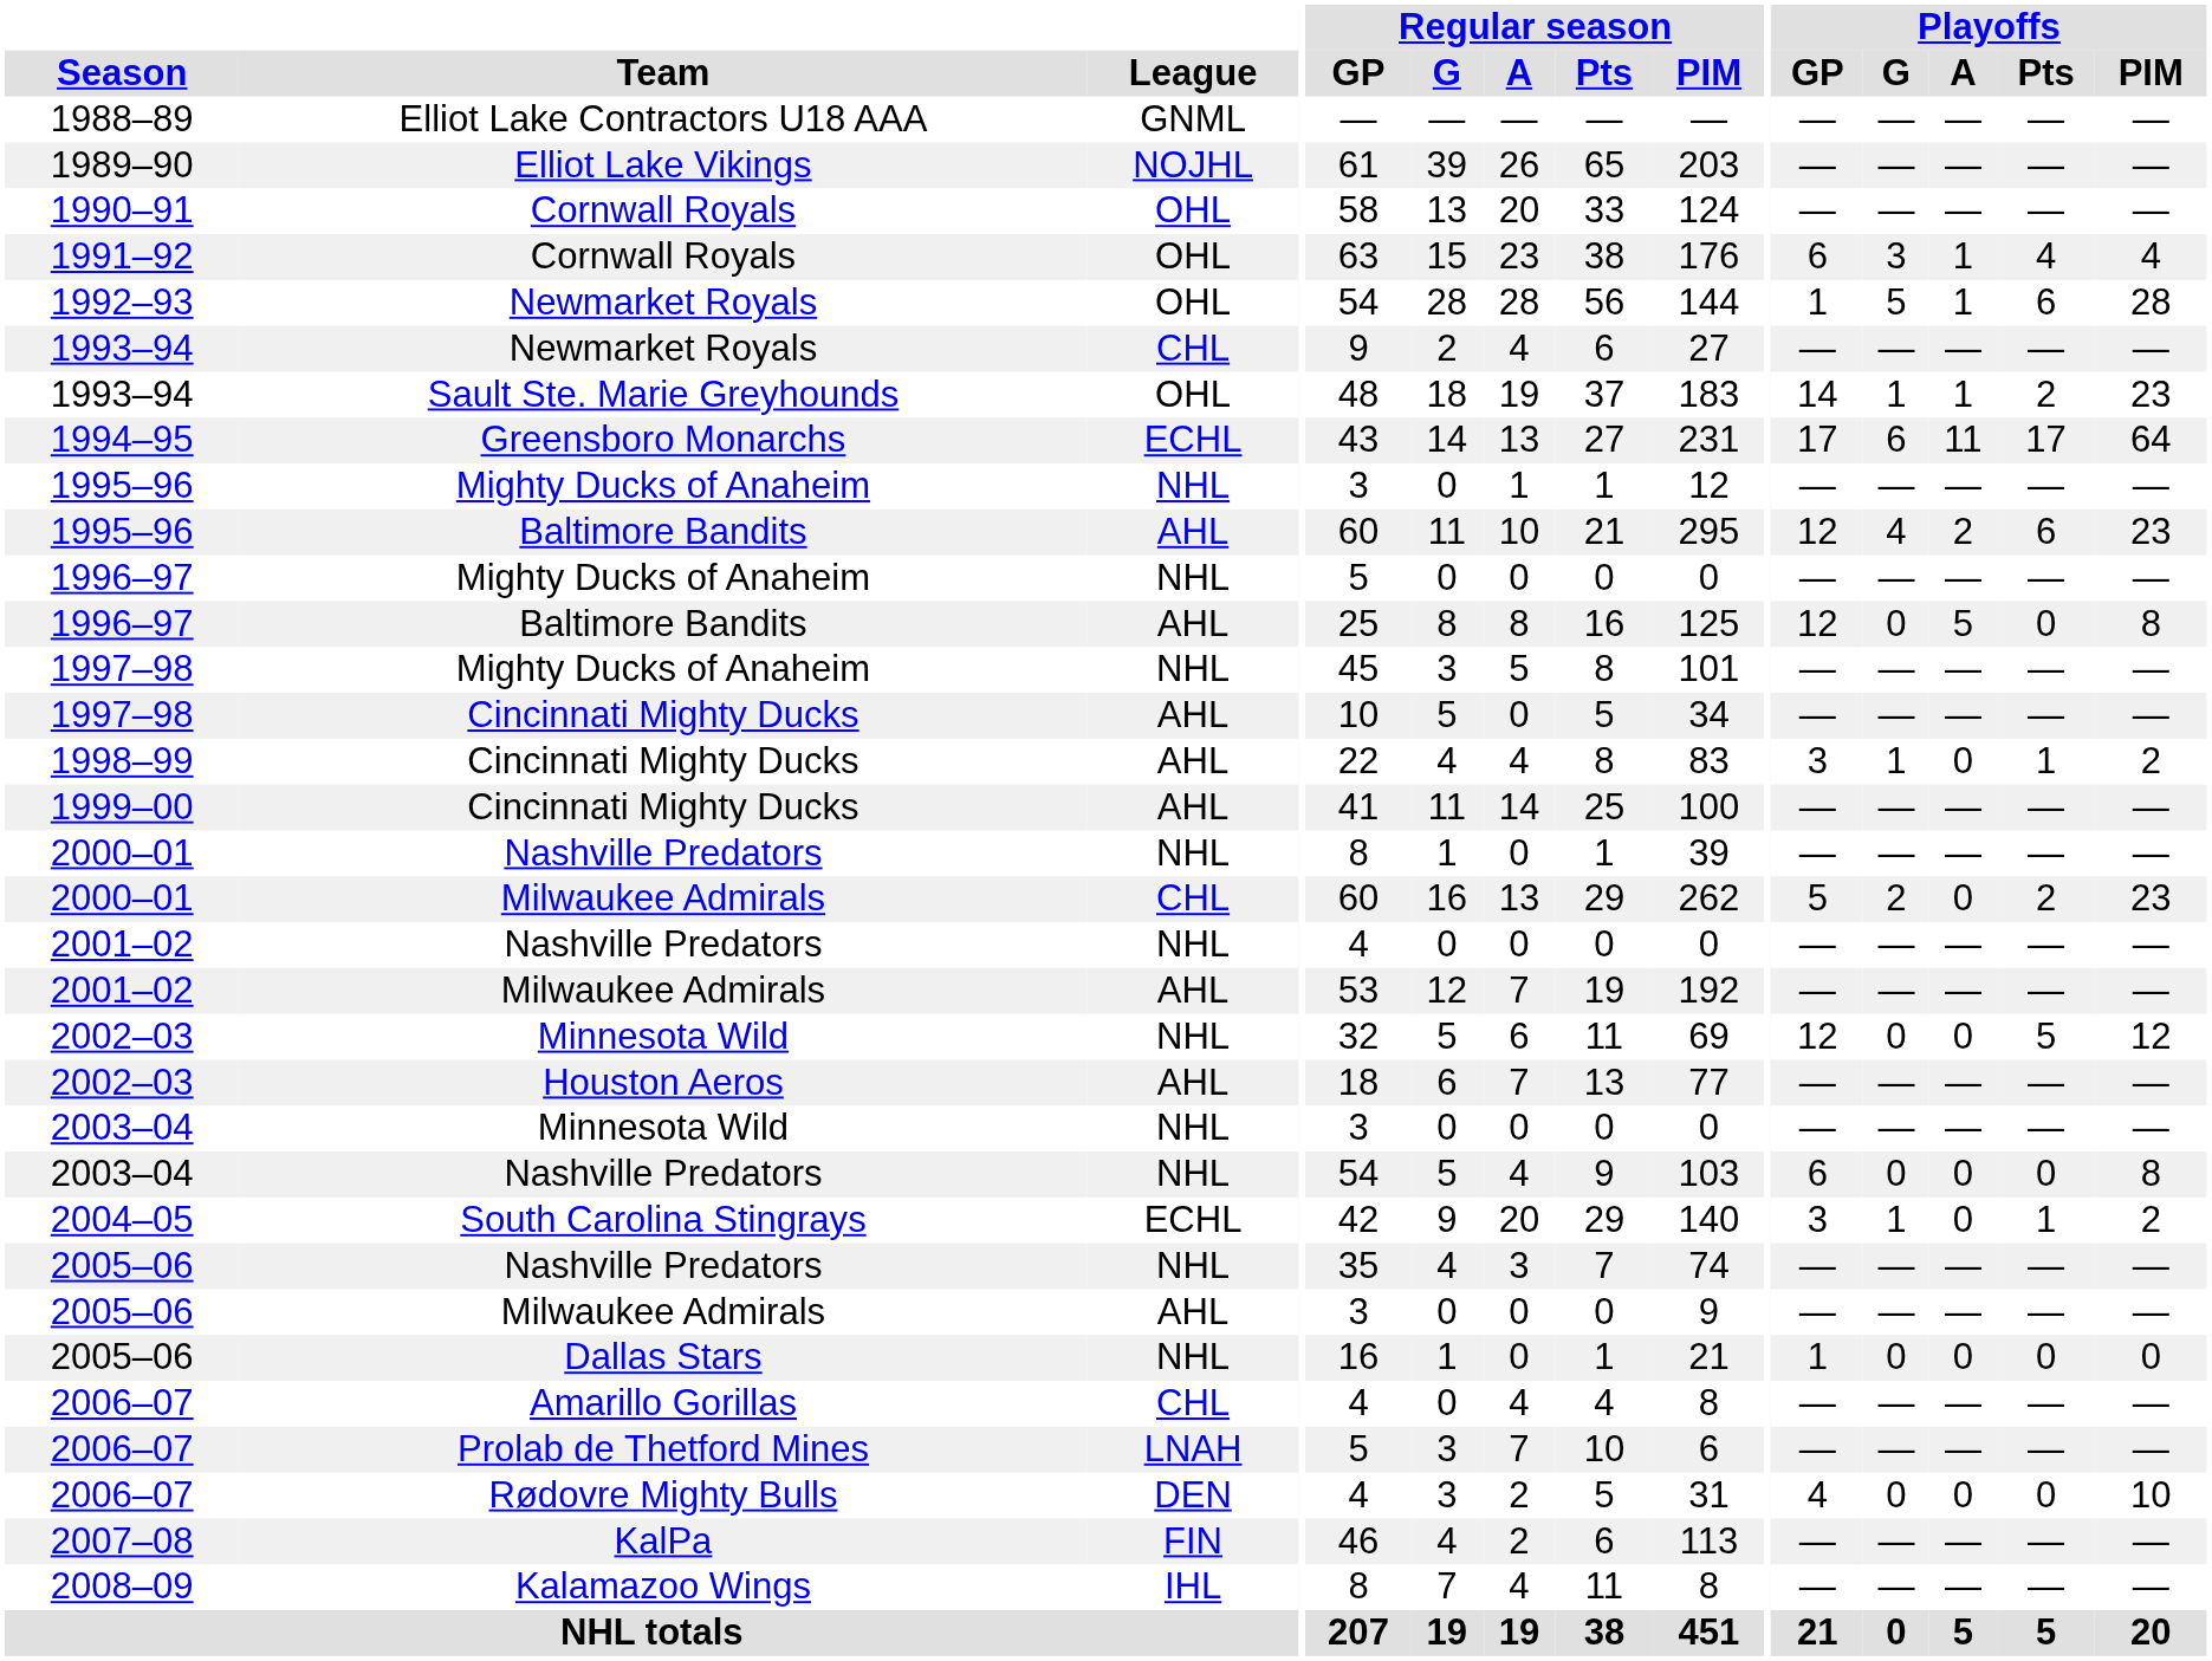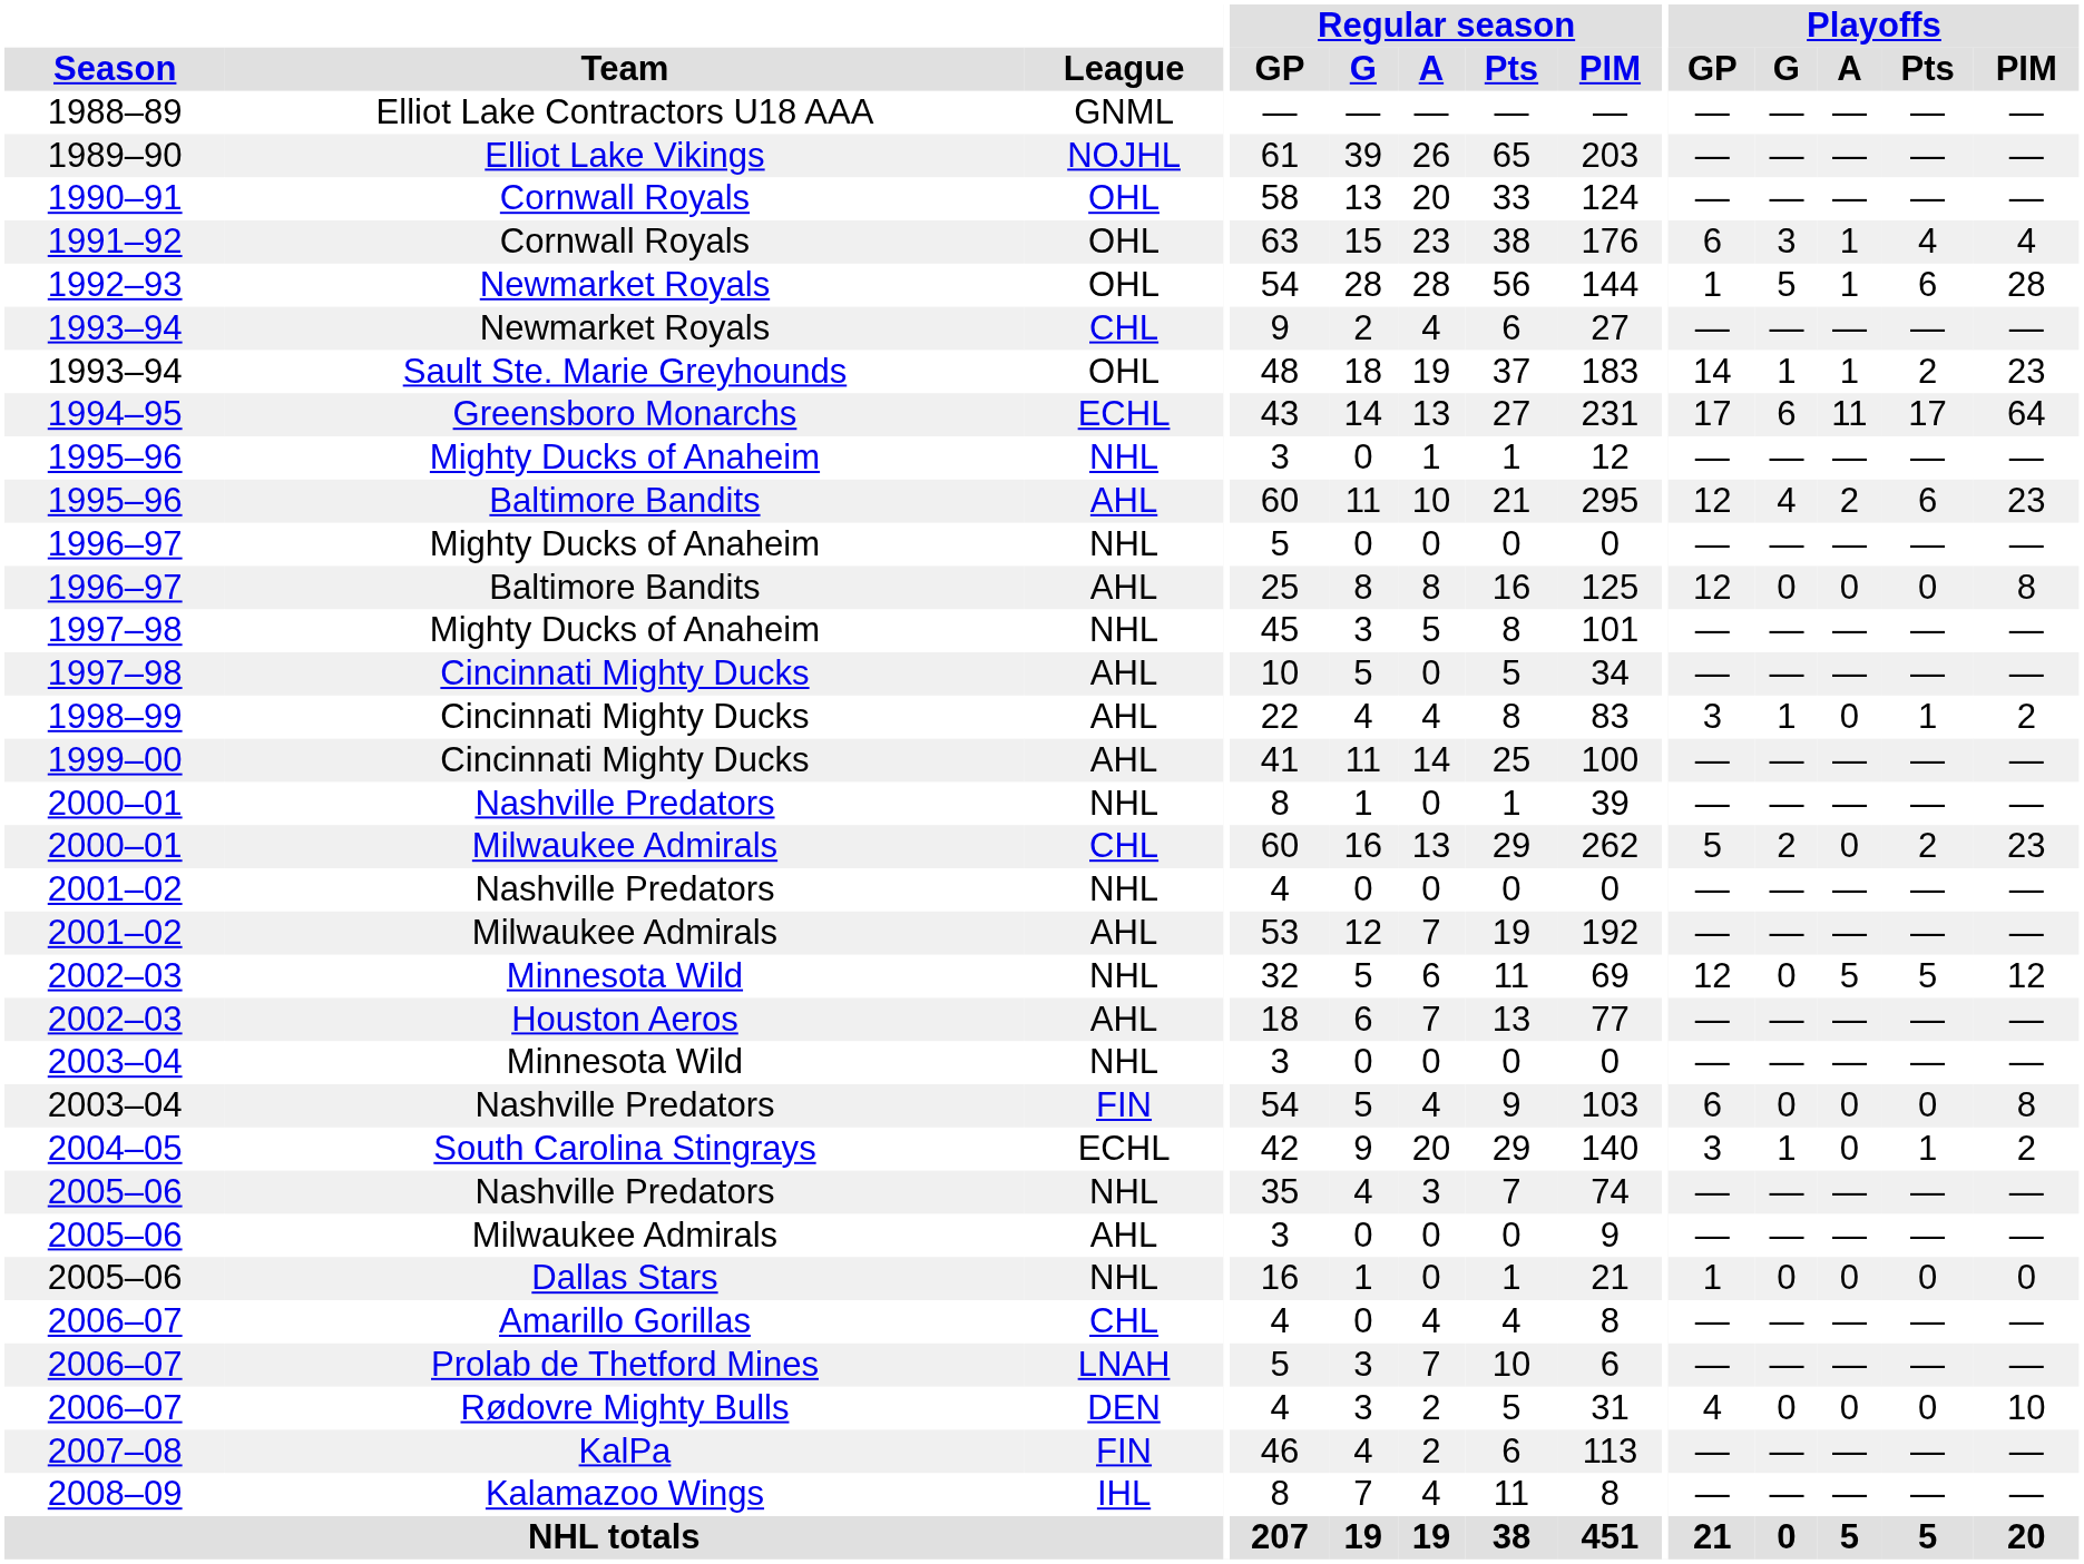 <table border="0" cellpadding="1" cellspacing="0" style="text-align:center; width:60em">
 <tr bgcolor="#e0e0e0">
 <th colspan="3" bgcolor="#ffffff"></th>
 <th rowspan="100" bgcolor="#ffffff"></th>
 <th colspan="5"><a href='#'>Regular season</a></th>
 <th rowspan="100" bgcolor="#ffffff"></th>
 <th colspan="5"><a href='#'>Playoffs</a></th>
 </tr>
 <tr bgcolor="#e0e0e0">
 <th><a href='#'>Season</a></th>
 <th>Team</th>
 <th>League</th>
 <th>GP</th>
 <th><a href='#'>G</a></th>
 <th><a href='#'>A</a></th>
 <th><a href='#'>Pts</a></th>
 <th><a href='#'>PIM</a></th>
 <th>GP</th>
 <th>G</th>
 <th>A</th>
 <th>Pts</th>
 <th>PIM</th>
 </tr>
 <tr>
 <td>1988–89</td>
 <td>Elliot Lake Contractors U18 AAA</td>
 <td>GNML</td>
 <td>—</td>
 <td>—</td>
 <td>—</td>
 <td>—</td>
 <td>—</td>
 <td>—</td>
 <td>—</td>
 <td>—</td>
 <td>—</td>
 <td>—</td>
 </tr>
 <tr bgcolor="#f0f0f0">
 <td>1989–90</td>
 <td><a href='#'>Elliot Lake Vikings</a></td>
 <td><a href='#'>NOJHL</a></td>
 <td>61</td>
 <td>39</td>
 <td>26</td>
 <td>65</td>
 <td>203</td>
 <td>—</td>
 <td>—</td>
 <td>—</td>
 <td>—</td>
 <td>—</td>
 </tr>
 <tr>
 <td><a href='#'>1990–91</a></td>
 <td><a href='#'>Cornwall Royals</a></td>
 <td><a href='#'>OHL</a></td>
 <td>58</td>
 <td>13</td>
 <td>20</td>
 <td>33</td>
 <td>124</td>
 <td>—</td>
 <td>—</td>
 <td>—</td>
 <td>—</td>
 <td>—</td>
 </tr>
 <tr bgcolor="#f0f0f0">
 <td><a href='#'>1991–92</a></td>
 <td>Cornwall Royals</td>
 <td>OHL</td>
 <td>63</td>
 <td>15</td>
 <td>23</td>
 <td>38</td>
 <td>176</td>
 <td>6</td>
 <td>3</td>
 <td>1</td>
 <td>4</td>
 <td>4</td>
 </tr>
 <tr>
 <td><a href='#'>1992–93</a></td>
 <td><a href='#'>Newmarket Royals</a></td>
 <td>OHL</td>
 <td>54</td>
 <td>28</td>
 <td>28</td>
 <td>56</td>
 <td>144</td>
 <td>1</td>
 <td>5</td>
 <td>1</td>
 <td>6</td>
 <td>28</td>
 </tr>
 <tr bgcolor="#f0f0f0">
 <td><a href='#'>1993–94</a></td>
 <td>Newmarket Royals</td>
 <td><a href='#'>CHL</a></td>
 <td>9</td>
 <td>2</td>
 <td>4</td>
 <td>6</td>
 <td>27</td>
 <td>—</td>
 <td>—</td>
 <td>—</td>
 <td>—</td>
 <td>—</td>
 </tr>
 <tr>
 <td>1993–94</td>
 <td><a href='#'>Sault Ste. Marie Greyhounds</a></td>
 <td>OHL</td>
 <td>48</td>
 <td>18</td>
 <td>19</td>
 <td>37</td>
 <td>183</td>
 <td>14</td>
 <td>1</td>
 <td>1</td>
 <td>2</td>
 <td>23</td>
 </tr>
 <tr bgcolor="#f0f0f0">
 <td><a href='#'>1994–95</a></td>
 <td><a href='#'>Greensboro Monarchs</a></td>
 <td><a href='#'>ECHL</a></td>
 <td>43</td>
 <td>14</td>
 <td>13</td>
 <td>27</td>
 <td>231</td>
 <td>17</td>
 <td>6</td>
 <td>11</td>
 <td>17</td>
 <td>64</td>
 </tr>
 <tr>
 <td><a href='#'>1995–96</a></td>
 <td><a href='#'>Mighty Ducks of Anaheim</a></td>
 <td><a href='#'>NHL</a></td>
 <td>3</td>
 <td>0</td>
 <td>1</td>
 <td>1</td>
 <td>12</td>
 <td>—</td>
 <td>—</td>
 <td>—</td>
 <td>—</td>
 <td>—</td>
 </tr>
 <tr bgcolor="#f0f0f0">
 <td><a href='#'>1995–96</a></td>
 <td><a href='#'>Baltimore Bandits</a></td>
 <td><a href='#'>AHL</a></td>
 <td>60</td>
 <td>11</td>
 <td>10</td>
 <td>21</td>
 <td>295</td>
 <td>12</td>
 <td>4</td>
 <td>2</td>
 <td>6</td>
 <td>23</td>
 </tr>
 <tr>
 <td><a href='#'>1996–97</a></td>
 <td>Mighty Ducks of Anaheim</td>
 <td>NHL</td>
 <td>5</td>
 <td>0</td>
 <td>0</td>
 <td>0</td>
 <td>0</td>
 <td>—</td>
 <td>—</td>
 <td>—</td>
 <td>—</td>
 <td>—</td>
 </tr>
 <tr bgcolor="#f0f0f0">
 <td><a href='#'>1996–97</a></td>
 <td>Baltimore Bandits</td>
 <td>AHL</td>
 <td>25</td>
 <td>8</td>
 <td>8</td>
 <td>16</td>
 <td>125</td>
 <td>12</td>
 <td>0</td>
-<td>5</td>
+<td>0</td>
 <td>0</td>
 <td>8</td>
 </tr>
 <tr>
 <td><a href='#'>1997–98</a></td>
 <td>Mighty Ducks of Anaheim</td>
 <td>NHL</td>
 <td>45</td>
 <td>3</td>
 <td>5</td>
 <td>8</td>
 <td>101</td>
 <td>—</td>
 <td>—</td>
 <td>—</td>
 <td>—</td>
 <td>—</td>
 </tr>
 <tr bgcolor="#f0f0f0">
 <td><a href='#'>1997–98</a></td>
 <td><a href='#'>Cincinnati Mighty Ducks</a></td>
 <td>AHL</td>
 <td>10</td>
 <td>5</td>
 <td>0</td>
 <td>5</td>
 <td>34</td>
 <td>—</td>
 <td>—</td>
 <td>—</td>
 <td>—</td>
 <td>—</td>
 </tr>
 <tr>
 <td><a href='#'>1998–99</a></td>
 <td>Cincinnati Mighty Ducks</td>
 <td>AHL</td>
 <td>22</td>
 <td>4</td>
 <td>4</td>
 <td>8</td>
 <td>83</td>
 <td>3</td>
 <td>1</td>
 <td>0</td>
 <td>1</td>
 <td>2</td>
 </tr>
 <tr bgcolor="#f0f0f0">
 <td><a href='#'>1999–00</a></td>
 <td>Cincinnati Mighty Ducks</td>
 <td>AHL</td>
 <td>41</td>
 <td>11</td>
 <td>14</td>
 <td>25</td>
 <td>100</td>
 <td>—</td>
 <td>—</td>
 <td>—</td>
 <td>—</td>
 <td>—</td>
 </tr>
 <tr>
 <td><a href='#'>2000–01</a></td>
 <td><a href='#'>Nashville Predators</a></td>
 <td>NHL</td>
 <td>8</td>
 <td>1</td>
 <td>0</td>
 <td>1</td>
 <td>39</td>
 <td>—</td>
 <td>—</td>
 <td>—</td>
 <td>—</td>
 <td>—</td>
 </tr>
 <tr bgcolor="#f0f0f0">
 <td><a href='#'>2000–01</a></td>
 <td><a href='#'>Milwaukee Admirals</a></td>
 <td><a href='#'>CHL</a></td>
 <td>60</td>
 <td>16</td>
 <td>13</td>
 <td>29</td>
 <td>262</td>
 <td>5</td>
 <td>2</td>
 <td>0</td>
 <td>2</td>
 <td>23</td>
 </tr>
 <tr>
 <td><a href='#'>2001–02</a></td>
 <td>Nashville Predators</td>
 <td>NHL</td>
 <td>4</td>
 <td>0</td>
 <td>0</td>
 <td>0</td>
 <td>0</td>
 <td>—</td>
 <td>—</td>
 <td>—</td>
 <td>—</td>
 <td>—</td>
 </tr>
 <tr bgcolor="#f0f0f0">
 <td><a href='#'>2001–02</a></td>
 <td>Milwaukee Admirals</td>
 <td>AHL</td>
 <td>53</td>
 <td>12</td>
 <td>7</td>
 <td>19</td>
 <td>192</td>
 <td>—</td>
 <td>—</td>
 <td>—</td>
 <td>—</td>
 <td>—</td>
 </tr>
 <tr>
 <td><a href='#'>2002–03</a></td>
 <td><a href='#'>Minnesota Wild</a></td>
 <td>NHL</td>
 <td>32</td>
 <td>5</td>
 <td>6</td>
 <td>11</td>
 <td>69</td>
 <td>12</td>
 <td>0</td>
-<td>0</td>
+<td>5</td>
 <td>5</td>
 <td>12</td>
 </tr>
 <tr bgcolor="#f0f0f0">
 <td><a href='#'>2002–03</a></td>
 <td><a href='#'>Houston Aeros</a></td>
 <td>AHL</td>
 <td>18</td>
 <td>6</td>
 <td>7</td>
 <td>13</td>
 <td>77</td>
 <td>—</td>
 <td>—</td>
 <td>—</td>
 <td>—</td>
 <td>—</td>
 </tr>
 <tr>
 <td><a href='#'>2003–04</a></td>
 <td>Minnesota Wild</td>
 <td>NHL</td>
 <td>3</td>
 <td>0</td>
 <td>0</td>
 <td>0</td>
 <td>0</td>
 <td>—</td>
 <td>—</td>
 <td>—</td>
 <td>—</td>
 <td>—</td>
 </tr>
 <tr bgcolor="#f0f0f0">
 <td>2003–04</td>
 <td>Nashville Predators</td>
-<td>NHL</td>
+<td><a href='#'>FIN</a></td>
 <td>54</td>
 <td>5</td>
 <td>4</td>
 <td>9</td>
 <td>103</td>
 <td>6</td>
 <td>0</td>
 <td>0</td>
 <td>0</td>
 <td>8</td>
 </tr>
 <tr>
 <td><a href='#'>2004–05</a></td>
 <td><a href='#'>South Carolina Stingrays</a></td>
 <td>ECHL</td>
 <td>42</td>
 <td>9</td>
 <td>20</td>
 <td>29</td>
 <td>140</td>
 <td>3</td>
 <td>1</td>
 <td>0</td>
 <td>1</td>
 <td>2</td>
 </tr>
 <tr bgcolor="#f0f0f0">
 <td><a href='#'>2005–06</a></td>
 <td>Nashville Predators</td>
 <td>NHL</td>
 <td>35</td>
 <td>4</td>
 <td>3</td>
 <td>7</td>
 <td>74</td>
 <td>—</td>
 <td>—</td>
 <td>—</td>
 <td>—</td>
 <td>—</td>
 </tr>
 <tr>
 <td><a href='#'>2005–06</a></td>
 <td>Milwaukee Admirals</td>
 <td>AHL</td>
 <td>3</td>
 <td>0</td>
 <td>0</td>
 <td>0</td>
 <td>9</td>
 <td>—</td>
 <td>—</td>
 <td>—</td>
 <td>—</td>
 <td>—</td>
 </tr>
 <tr bgcolor="#f0f0f0">
 <td>2005–06</td>
 <td><a href='#'>Dallas Stars</a></td>
 <td>NHL</td>
 <td>16</td>
 <td>1</td>
 <td>0</td>
 <td>1</td>
 <td>21</td>
 <td>1</td>
 <td>0</td>
 <td>0</td>
 <td>0</td>
 <td>0</td>
 </tr>
 <tr>
 <td><a href='#'>2006–07</a></td>
 <td><a href='#'>Amarillo Gorillas</a></td>
 <td><a href='#'>CHL</a></td>
 <td>4</td>
 <td>0</td>
 <td>4</td>
 <td>4</td>
 <td>8</td>
 <td>—</td>
 <td>—</td>
 <td>—</td>
 <td>—</td>
 <td>—</td>
 </tr>
 <tr bgcolor="#f0f0f0">
 <td><a href='#'>2006–07</a></td>
 <td><a href='#'>Prolab de Thetford Mines</a></td>
 <td><a href='#'>LNAH</a></td>
 <td>5</td>
 <td>3</td>
 <td>7</td>
 <td>10</td>
 <td>6</td>
 <td>—</td>
 <td>—</td>
 <td>—</td>
 <td>—</td>
 <td>—</td>
 </tr>
 <tr>
 <td><a href='#'>2006–07</a></td>
 <td><a href='#'>Rødovre Mighty Bulls</a></td>
 <td><a href='#'>DEN</a></td>
 <td>4</td>
 <td>3</td>
 <td>2</td>
 <td>5</td>
 <td>31</td>
 <td>4</td>
 <td>0</td>
 <td>0</td>
 <td>0</td>
 <td>10</td>
 </tr>
 <tr bgcolor="#f0f0f0">
 <td><a href='#'>2007–08</a></td>
 <td><a href='#'>KalPa</a></td>
 <td><a href='#'>FIN</a></td>
 <td>46</td>
 <td>4</td>
 <td>2</td>
 <td>6</td>
 <td>113</td>
 <td>—</td>
 <td>—</td>
 <td>—</td>
 <td>—</td>
 <td>—</td>
 </tr>
 <tr>
 <td><a href='#'>2008–09</a></td>
 <td><a href='#'>Kalamazoo Wings</a></td>
 <td><a href='#'>IHL</a></td>
 <td>8</td>
 <td>7</td>
 <td>4</td>
 <td>11</td>
 <td>8</td>
 <td>—</td>
 <td>—</td>
 <td>—</td>
 <td>—</td>
 <td>—</td>
 </tr>
 <tr bgcolor="#e0e0e0">
 <th colspan="3">NHL totals</th>
 <th>207</th>
 <th>19</th>
 <th>19</th>
 <th>38</th>
 <th>451</th>
 <th>21</th>
 <th>0</th>
 <th>5</th>
 <th>5</th>
 <th>20</th>
 </tr>
 </table>
